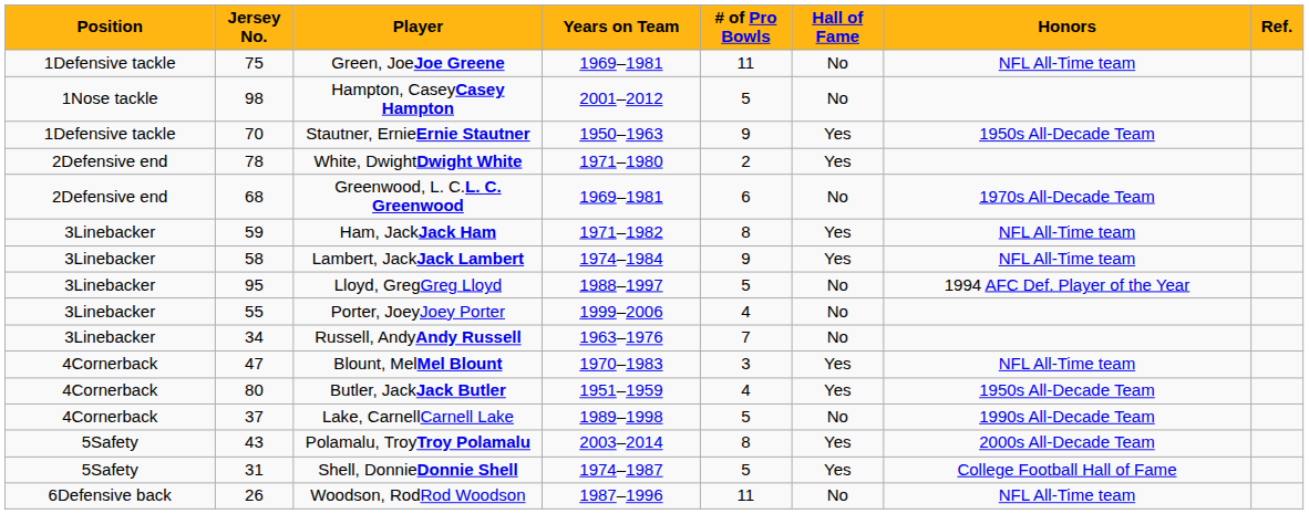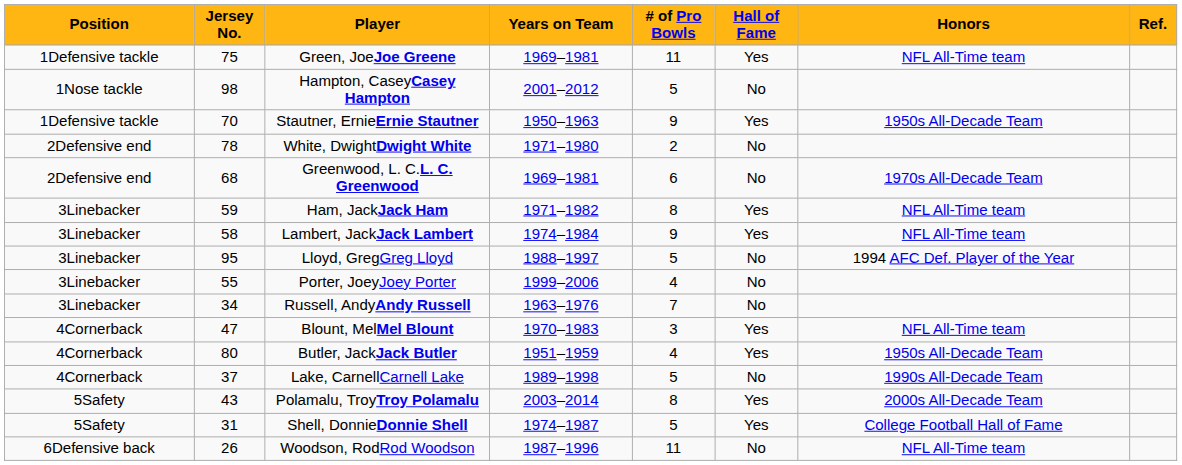 <table class="wikitable sortable" style="text-align:center">
 <tr>
 <th style="background:#FFB612; color:#000000;"  width=16%>Position</th>
 <th style="background:#FFB612; color:#000000;"  width=6%>Jersey No.</th>
 <th style="background:#FFB612; color:#000000;"  width=19%>Player</th>
 <th style="background:#FFB612; color:#000000;"  width=12%>Years on Team</th>
 <th style="background:#FFB612; color:#000000;"  width=7%># of <a href='#'>Pro Bowls</a></th>
 <th style="background:#FFB612; color:#000000;" width=7%><a href='#'>Hall of Fame</a></th>
 <th style="background:#FFB612; color:#000000;"  width=28%>Honors</th>
 <th style="background:#FFB612; color:#000000;" width=4% class="unsortable">Ref.</th>
 </tr>
 <tr>
 <td align=center><span>1</span>Defensive tackle</td>
 <td align=center>75</td>
 <td><span>Green, Joe</span><strong><a href='#'>Joe Greene</a></strong></td>
 <td align=center><a href='#'>1969</a>–<a href='#'>1981</a></td>
 <td align=center>11</td>
-<td align=center>No</td>
+<td align=center>Yes</td>
 <td><a href='#'>NFL All-Time team</a></td>
 <td align=center></td>
 </tr>
 <tr>
 <td align=center><span>1</span>Nose tackle</td>
 <td align=center>98</td>
 <td><span>Hampton, Casey</span><strong><a href='#'>Casey Hampton</a></strong></td>
 <td align=center><a href='#'>2001</a>–<a href='#'>2012</a></td>
 <td align=center>5</td>
 <td align=center>No</td>
 <td></td>
 <td align=center></td>
 </tr>
 <tr>
 <td align=center><span>1</span>Defensive tackle</td>
 <td align=center>70</td>
 <td><span>Stautner, Ernie</span><strong><a href='#'>Ernie Stautner</a></strong></td>
 <td align=center><a href='#'>1950</a>–<a href='#'>1963</a></td>
 <td align=center>9</td>
 <td align=center>Yes</td>
 <td><a href='#'>1950s All-Decade Team</a></td>
 <td align=center></td>
 </tr>
 <tr>
 <td align=center><span>2</span>Defensive end</td>
 <td align=center>78</td>
 <td><span>White, Dwight</span><strong><a href='#'>Dwight White</a></strong></td>
 <td align=center><a href='#'>1971</a>–<a href='#'>1980</a></td>
 <td align=center>2</td>
-<td align=center>Yes</td>
+<td align=center>No</td>
 <td></td>
 <td align=center></td>
 </tr>
 <tr>
 <td align=center><span>2</span>Defensive end</td>
 <td align=center>68</td>
 <td><span>Greenwood, L. C.</span><strong><a href='#'>L. C. Greenwood</a></strong></td>
 <td align=center><a href='#'>1969</a>–<a href='#'>1981</a></td>
 <td align=center>6</td>
 <td align=center>No</td>
 <td><a href='#'>1970s All-Decade Team</a></td>
 <td align=center></td>
 </tr>
 <tr>
 <td align=center><span>3</span>Linebacker</td>
 <td align=center>59</td>
 <td><span>Ham, Jack</span><strong><a href='#'>Jack Ham</a></strong></td>
 <td align=center><a href='#'>1971</a>–<a href='#'>1982</a></td>
 <td align=center>8</td>
 <td align=center>Yes</td>
 <td><a href='#'>NFL All-Time team</a></td>
 <td align=center></td>
 </tr>
 <tr>
 <td align=center><span>3</span>Linebacker</td>
 <td align=center>58</td>
 <td><span>Lambert, Jack</span><strong><a href='#'>Jack Lambert</a></strong></td>
 <td align=center><a href='#'>1974</a>–<a href='#'>1984</a></td>
 <td align=center>9</td>
 <td align=center>Yes</td>
 <td><a href='#'>NFL All-Time team</a></td>
 <td align=center></td>
 </tr>
 <tr>
 <td align=center><span>3</span>Linebacker</td>
 <td align=center>95</td>
 <td><span>Lloyd, Greg</span><a href='#'>Greg Lloyd</a></td>
 <td align=center><a href='#'>1988</a>–<a href='#'>1997</a></td>
 <td align=center>5</td>
 <td align=center>No</td>
 <td>1994 <a href='#'>AFC Def. Player of the Year</a></td>
 <td align=center></td>
 </tr>
 <tr>
 <td align=center><span>3</span>Linebacker</td>
 <td align=center>55</td>
 <td><span>Porter, Joey</span><a href='#'>Joey Porter</a></td>
 <td align=center><a href='#'>1999</a>–<a href='#'>2006</a></td>
 <td align=center>4</td>
 <td align=center>No</td>
 <td></td>
 <td align=center></td>
 </tr>
 <tr>
 <td align=center><span>3</span>Linebacker</td>
 <td align=center>34</td>
 <td><span>Russell, Andy</span><strong><a href='#'>Andy Russell</a></strong></td>
 <td align=center><a href='#'>1963</a>–<a href='#'>1976</a></td>
 <td align=center>7</td>
 <td align=center>No</td>
 <td></td>
 <td align=center></td>
 </tr>
 <tr>
 <td align=center><span>4</span>Cornerback</td>
 <td align=center>47</td>
 <td><span>Blount, Mel</span><strong><a href='#'>Mel Blount</a></strong></td>
 <td align=center><a href='#'>1970</a>–<a href='#'>1983</a></td>
 <td align=center>3</td>
 <td align=center>Yes</td>
 <td><a href='#'>NFL All-Time team</a></td>
 <td align=center></td>
 </tr>
 <tr>
 <td align=center><span>4</span>Cornerback</td>
 <td align=center>80</td>
 <td><span>Butler, Jack</span><strong><a href='#'>Jack Butler</a></strong></td>
 <td align=center><a href='#'>1951</a>–<a href='#'>1959</a></td>
 <td align=center>4</td>
 <td align=center>Yes</td>
 <td><a href='#'>1950s All-Decade Team</a></td>
 <td align=center></td>
 </tr>
 <tr>
 <td align=center><span>4</span>Cornerback</td>
 <td align=center>37</td>
 <td><span>Lake, Carnell</span><a href='#'>Carnell Lake</a></td>
 <td align=center><a href='#'>1989</a>–<a href='#'>1998</a></td>
 <td align=center>5</td>
 <td align=center>No</td>
 <td><a href='#'>1990s All-Decade Team</a></td>
 <td align=center></td>
 </tr>
 <tr>
 <td align=center><span>5</span>Safety</td>
 <td align=center>43</td>
 <td><span>Polamalu, Troy</span><strong><a href='#'>Troy Polamalu</a></strong></td>
 <td align=center><a href='#'>2003</a>–<a href='#'>2014</a></td>
 <td align=center>8</td>
 <td align=center>Yes</td>
 <td><a href='#'>2000s All-Decade Team</a></td>
 <td align=center></td>
 </tr>
 <tr>
 <td align=center><span>5</span>Safety</td>
 <td align=center>31</td>
 <td><span>Shell, Donnie</span><strong><a href='#'>Donnie Shell</a></strong></td>
 <td align=center><a href='#'>1974</a>–<a href='#'>1987</a></td>
 <td align=center>5</td>
 <td align=center>Yes</td>
 <td><a href='#'>College Football Hall of Fame</a></td>
 <td align=center></td>
 </tr>
 <tr>
 <td align=center><span>6</span>Defensive back</td>
 <td align=center>26</td>
 <td><span>Woodson, Rod</span><a href='#'>Rod Woodson</a></td>
 <td align=center><a href='#'>1987</a>–<a href='#'>1996</a></td>
 <td align=center>11</td>
 <td align=center>No</td>
 <td><a href='#'>NFL All-Time team</a></td>
 <td align=center></td>
 </tr>
 </table>
